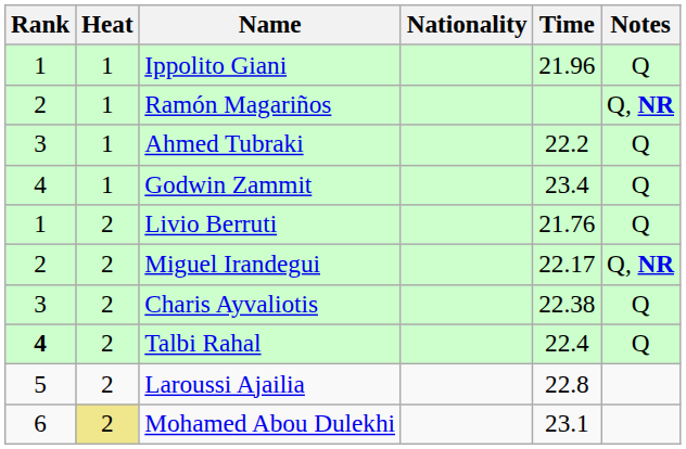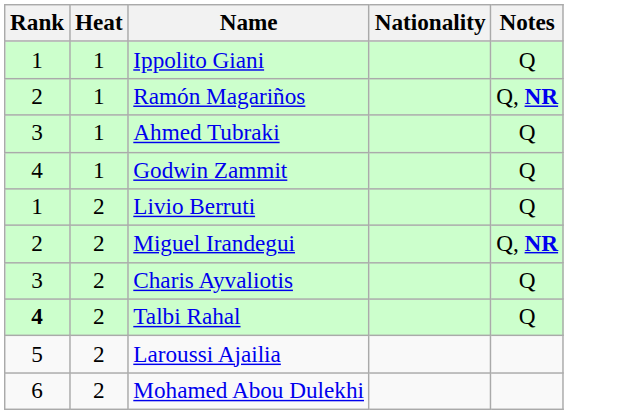 <table class="wikitable sortable" style="text-align:center">
 <tr>
 <th>Rank</th>
 <th>Heat</th>
 <th>Name</th>
 <th>Nationality</th>
-<th>Time</th>
 <th>Notes</th>
 </tr>
 <tr bgcolor=ccffcc>
 <td>1</td>
 <td>1</td>
 <td align=left><a href='#'>Ippolito Giani</a></td>
 <td align=left></td>
-<td>21.96</td>
 <td>Q</td>
 </tr>
 <tr bgcolor=ccffcc>
 <td>2</td>
 <td>1</td>
 <td align=left><a href='#'>Ramón Magariños</a></td>
 <td align=left></td>
-<td></td>
 <td>Q, <strong><a href='#'>NR</a></strong></td>
 </tr>
 <tr bgcolor=ccffcc>
 <td>3</td>
 <td>1</td>
 <td align=left><a href='#'>Ahmed Tubraki</a></td>
 <td align=left></td>
-<td>22.2</td>
 <td>Q</td>
 </tr>
 <tr bgcolor=ccffcc>
 <td>4</td>
 <td>1</td>
 <td align=left><a href='#'>Godwin Zammit</a></td>
 <td align=left></td>
-<td>23.4</td>
 <td>Q</td>
 </tr>
 <tr bgcolor=ccffcc>
 <td>1</td>
 <td>2</td>
 <td align=left><a href='#'>Livio Berruti</a></td>
 <td align=left></td>
-<td>21.76</td>
 <td>Q</td>
 </tr>
 <tr bgcolor=ccffcc>
 <td>2</td>
 <td>2</td>
 <td align=left><a href='#'>Miguel Irandegui</a></td>
 <td align=left></td>
-<td>22.17</td>
 <td>Q, <strong><a href='#'>NR</a></strong></td>
 </tr>
 <tr bgcolor=ccffcc>
 <td>3</td>
 <td>2</td>
 <td align=left><a href='#'>Charis Ayvaliotis</a></td>
 <td align=left></td>
-<td>22.38</td>
 <td>Q</td>
 </tr>
 <tr bgcolor=ccffcc>
 <td><strong>4</strong></td>
 <td>2</td>
 <td align=left><a href='#'>Talbi Rahal</a></td>
 <td align=left></td>
-<td>22.4</td>
 <td>Q</td>
 </tr>
 <tr>
 <td>5</td>
 <td>2</td>
 <td align=left><a href='#'>Laroussi Ajailia</a></td>
 <td align=left></td>
-<td>22.8</td>
 <td></td>
 </tr>
 <tr>
 <td>6</td>
-<td style="background: khaki;">2</td>
+<td>2</td>
 <td align=left><a href='#'>Mohamed Abou Dulekhi</a></td>
 <td align=left></td>
-<td>23.1</td>
 <td></td>
 </tr>
 </table>
